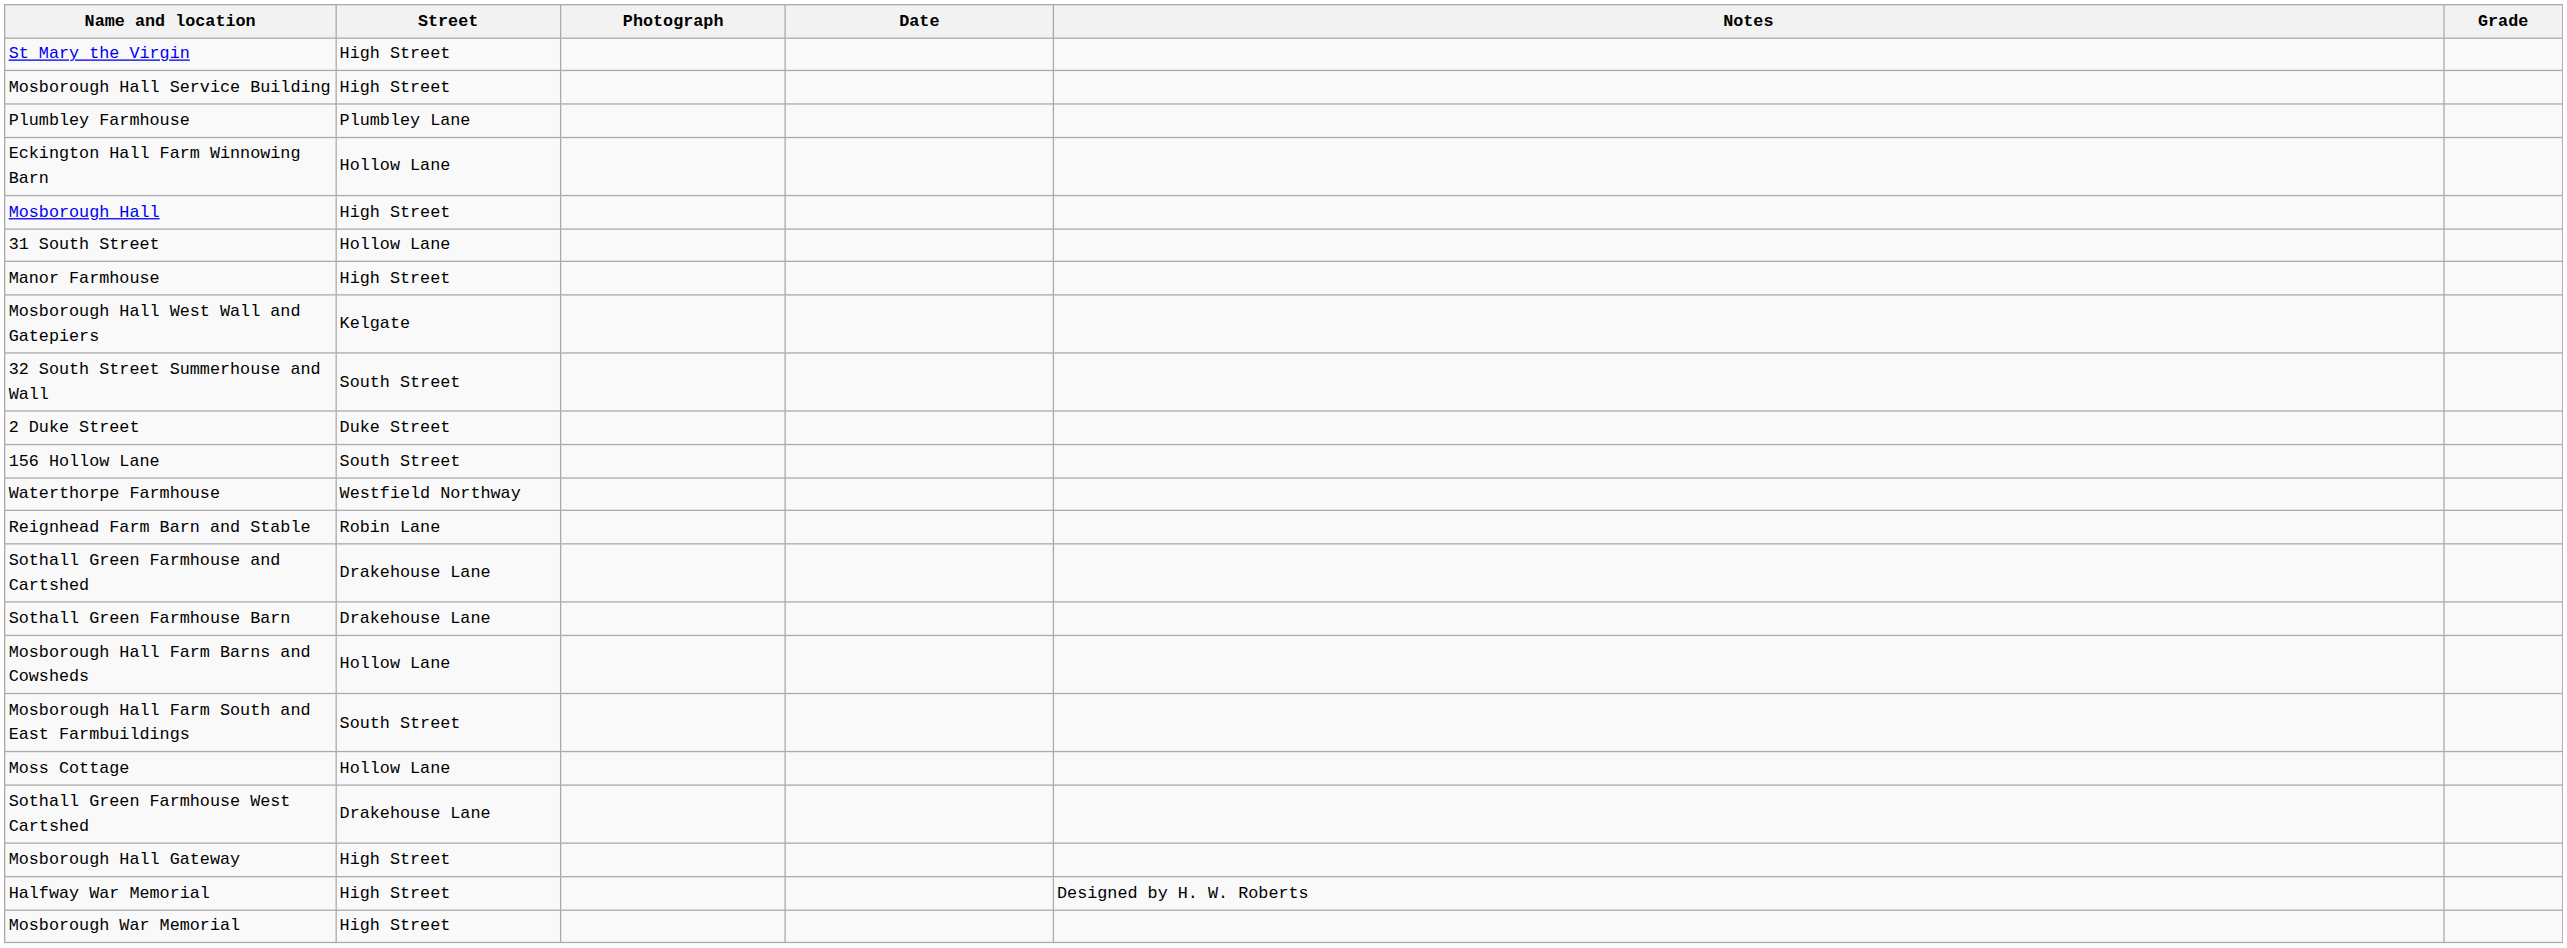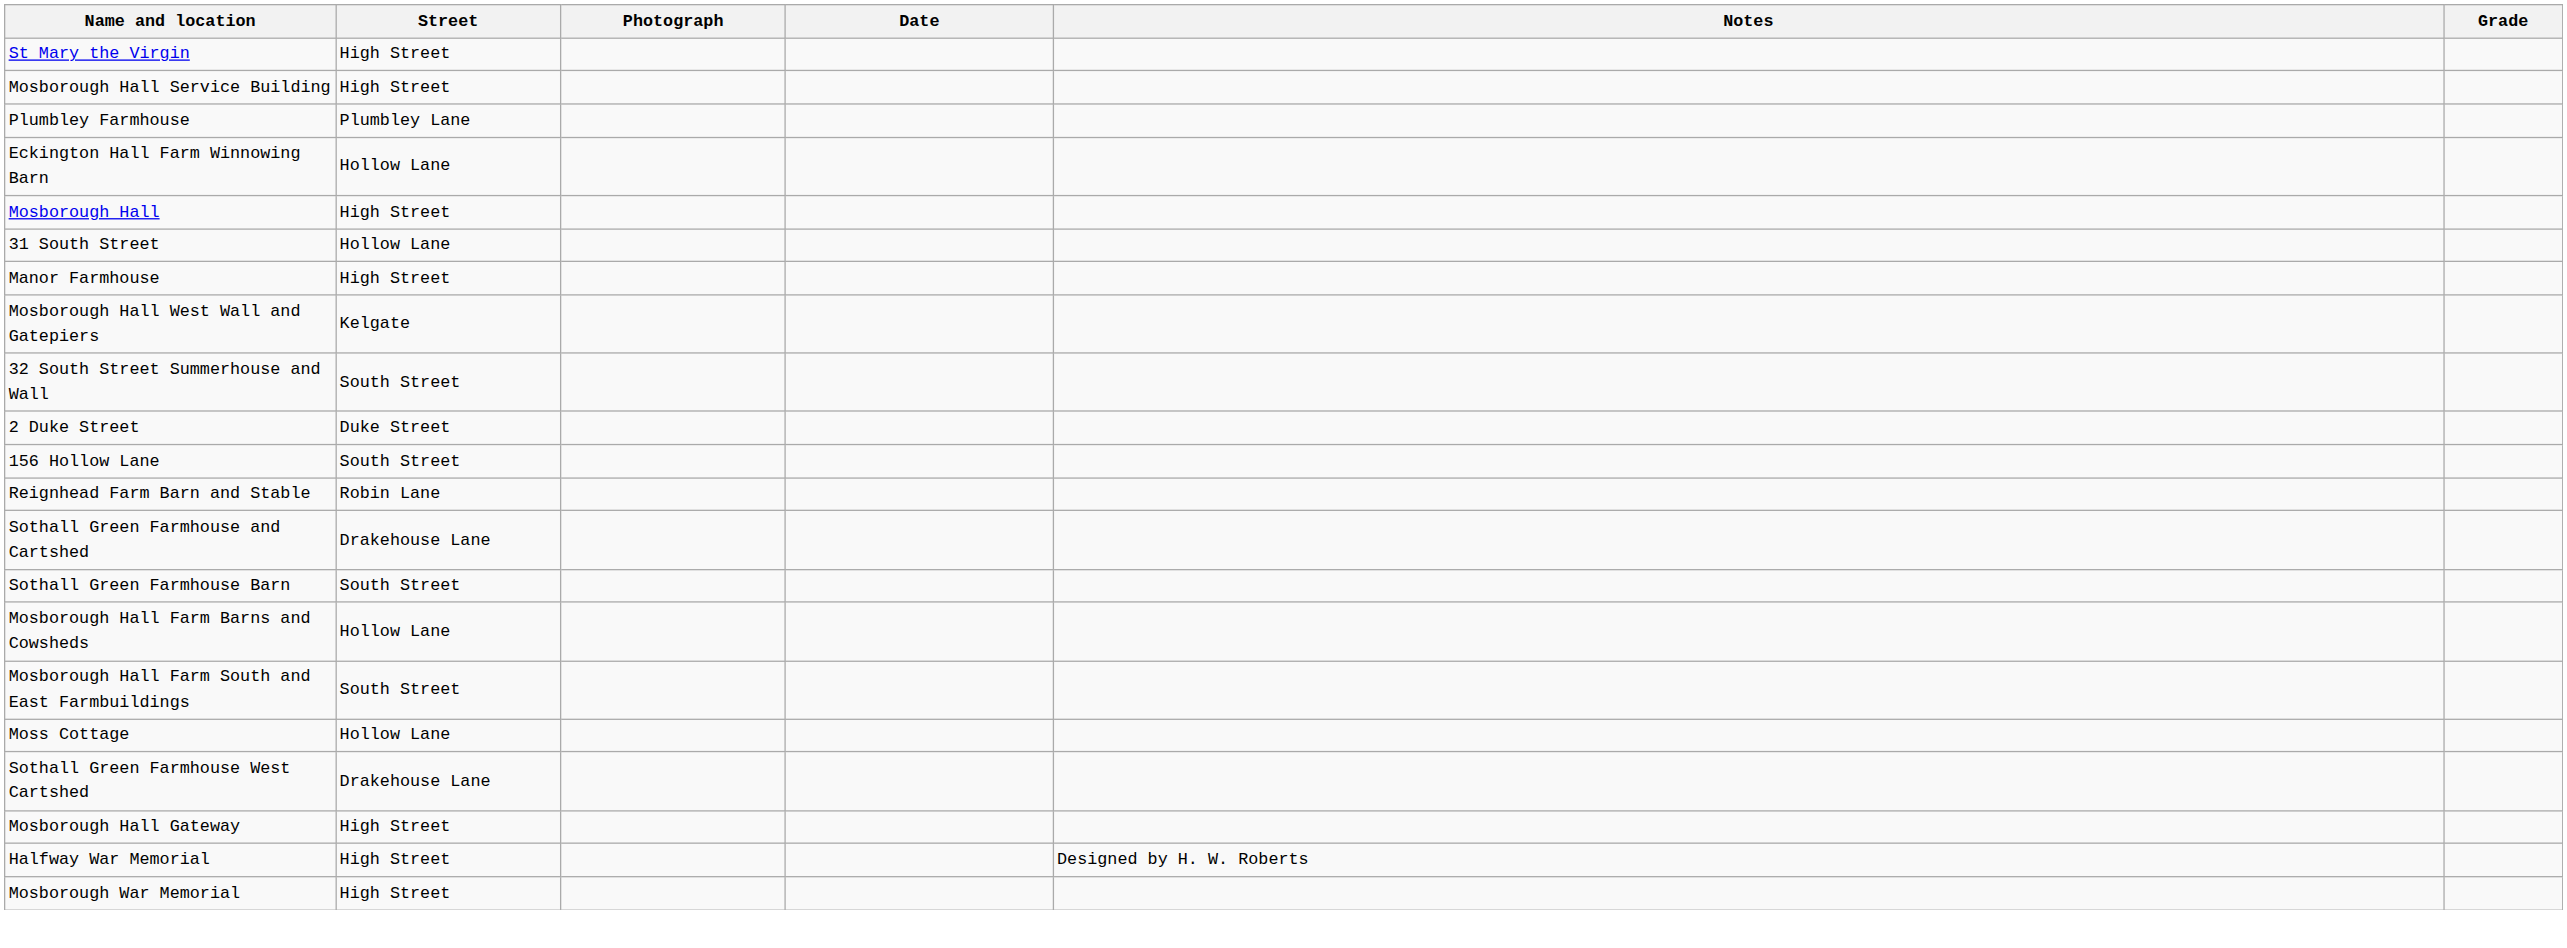 <table class="wikitable sortable plainrowheaders" style="width:100%; border:0; text-align:left; line-height:150%;">
 <tr>
 <th scope="col"  style="width:150px">Name and location</th>
 <th scope="col"  style="width:100px">Street</th>
 <th scope="col"  style="width:100px" class="unsortable">Photograph</th>
 <th scope="col"  style="width:120px">Date</th>
 <th scope="col"  style="width:650px" class="unsortable">Notes</th>
 <th scope="col"  style="width:50px">Grade</th>
 </tr>
 <tr>
 <td><a href='#'>St Mary the Virgin</a><br><small></small></td>
 <td>High Street</td>
 <td></td>
 <td></td>
 <td></td>
 <td align="center" ></td>
 </tr>
 <tr>
 <td>Mosborough Hall Service Building<br><small></small></td>
 <td>High Street</td>
 <td></td>
 <td></td>
 <td></td>
 <td align="center" ></td>
 </tr>
 <tr>
 <td>Plumbley Farmhouse<br><small></small></td>
 <td>Plumbley Lane</td>
 <td></td>
 <td></td>
 <td></td>
 <td align="center" ></td>
 </tr>
 <tr>
 <td>Eckington Hall Farm Winnowing Barn<br><small></small></td>
 <td>Hollow Lane</td>
 <td></td>
 <td></td>
 <td></td>
 <td align="center" ></td>
 </tr>
 <tr>
 <td><a href='#'>Mosborough Hall</a><br><small></small></td>
 <td>High Street</td>
 <td></td>
 <td></td>
 <td></td>
 <td align="center" ></td>
 </tr>
 <tr>
 <td>31 South Street<br><small></small></td>
 <td>Hollow Lane</td>
 <td></td>
 <td></td>
 <td></td>
 <td align="center" ></td>
 </tr>
 <tr>
 <td>Manor Farmhouse<br><small></small></td>
 <td>High Street</td>
 <td></td>
 <td></td>
 <td></td>
 <td align="center" ></td>
 </tr>
 <tr>
 <td>Mosborough Hall West Wall and Gatepiers<br><small></small></td>
 <td>Kelgate</td>
 <td></td>
 <td></td>
 <td></td>
 <td align="center" ></td>
 </tr>
 <tr>
 <td>32 South Street Summerhouse and Wall<br><small></small></td>
 <td>South Street</td>
 <td></td>
 <td></td>
 <td></td>
 <td align="center" ></td>
 </tr>
 <tr>
 <td>2 Duke Street<br><small></small></td>
 <td>Duke Street</td>
 <td></td>
 <td></td>
 <td></td>
 <td align="center" ></td>
 </tr>
 <tr>
 <td>156 Hollow Lane<br><small></small></td>
 <td>South Street</td>
 <td></td>
 <td></td>
 <td></td>
 <td align="center" ></td>
 </tr>
 <tr>
-<td>Waterthorpe Farmhouse<br><small></small></td>
-<td>Westfield Northway</td>
-<td></td>
-<td></td>
-<td></td>
-<td align="center" ></td>
-</tr>
-<tr>
 <td>Reignhead Farm Barn and Stable<br><small></small></td>
 <td>Robin Lane</td>
 <td></td>
 <td></td>
 <td></td>
 <td align="center" ></td>
 </tr>
 <tr>
 <td>Sothall Green Farmhouse and Cartshed<br><small></small></td>
 <td>Drakehouse Lane</td>
 <td></td>
 <td></td>
 <td></td>
 <td align="center" ></td>
 </tr>
 <tr>
 <td>Sothall Green Farmhouse Barn<br><small></small></td>
-<td>Drakehouse Lane</td>
+<td>South Street</td>
 <td></td>
 <td></td>
 <td></td>
 <td align="center" ></td>
 </tr>
 <tr>
 <td>Mosborough Hall Farm Barns and Cowsheds<br><small></small></td>
 <td>Hollow Lane</td>
 <td></td>
 <td></td>
 <td></td>
 <td align="center" ></td>
 </tr>
 <tr>
 <td>Mosborough Hall Farm South and East Farmbuildings<br><small></small></td>
 <td>South Street</td>
 <td></td>
 <td></td>
 <td></td>
 <td align="center" ></td>
 </tr>
 <tr>
 <td>Moss Cottage<br><small></small></td>
 <td>Hollow Lane</td>
 <td></td>
 <td></td>
 <td></td>
 <td align="center" ></td>
 </tr>
 <tr>
 <td>Sothall Green Farmhouse West Cartshed<br><small></small></td>
 <td>Drakehouse Lane</td>
 <td></td>
 <td></td>
 <td></td>
 <td align="center" ></td>
 </tr>
 <tr>
 <td>Mosborough Hall Gateway<br><small></small></td>
 <td>High Street</td>
 <td></td>
 <td></td>
 <td></td>
 <td align="center" ></td>
 </tr>
 <tr>
 <td>Halfway War Memorial<br><small></small></td>
 <td>High Street</td>
 <td></td>
 <td></td>
 <td>Designed by H. W. Roberts</td>
 <td align="center" ></td>
 </tr>
 <tr>
 <td>Mosborough War Memorial<br><small></small></td>
 <td>High Street</td>
 <td></td>
 <td></td>
 <td></td>
 <td align="center" ></td>
 </tr>
 </table>
